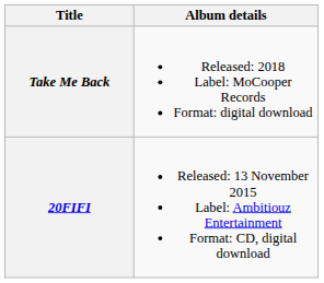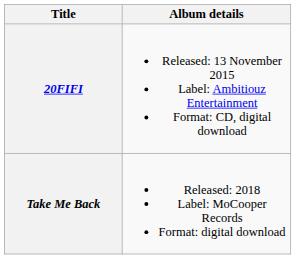 <table class="wikitable" style="text-align:center;">
 <tr>
 <th scope="col" style="width:9em;">Title</th>
 <th scope="col" style="width:13em;">Album details</th>
 </tr>
 <tr>
+<th scope="row"><em><a href='#'>20FIFI</a></em></th>
+<td><br><ul><li>Released: 13 November 2015</li><li>Label: <a href='#'>Ambitiouz Entertainment</a></li><li>Format: CD, digital download</li></ul></td>
+</tr>
+<tr>
 <th scope="row"><em>Take Me Back</em></th>
 <td><br><ul><li>Released: 2018</li><li>Label: MoCooper Records</li><li>Format: digital download</li></ul></td>
 </tr>
-<tr>
-<th scope="row"><em><a href='#'>20FIFI</a></em></th>
-<td><br><ul><li>Released: 13 November 2015</li><li>Label: <a href='#'>Ambitiouz Entertainment</a></li><li>Format: CD, digital download</li></ul></td>
-</tr>
 </table>
